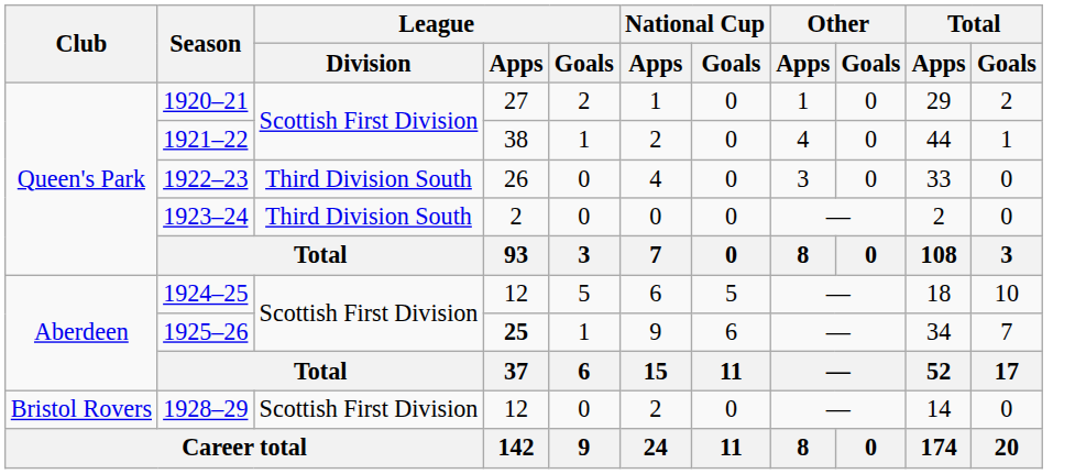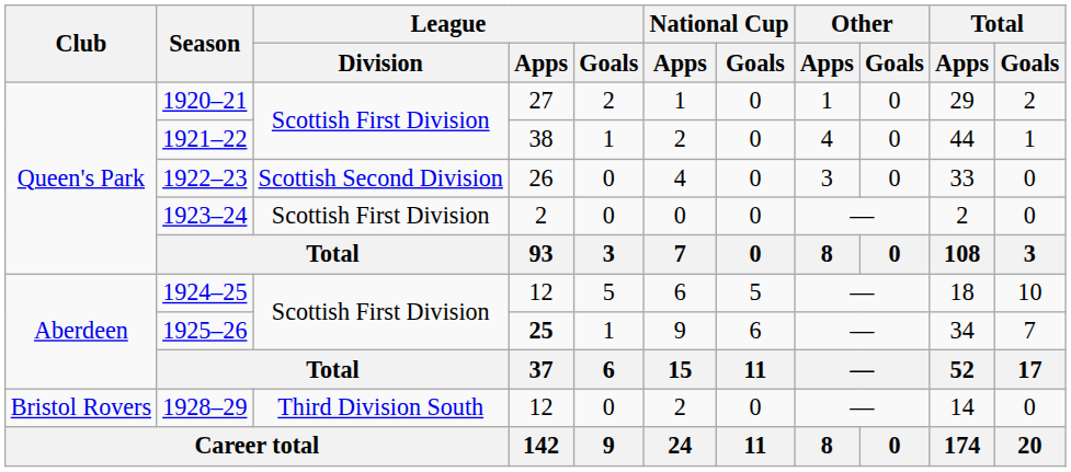 <table class="wikitable" style="text-align: center;">
 <tr>
 <th rowspan="2">Club</th>
 <th rowspan="2">Season</th>
 <th colspan="3">League</th>
 <th colspan="2">National Cup</th>
 <th colspan="2">Other</th>
 <th colspan="2">Total</th>
 </tr>
 <tr>
 <th>Division</th>
 <th>Apps</th>
 <th>Goals</th>
 <th>Apps</th>
 <th>Goals</th>
 <th>Apps</th>
 <th>Goals</th>
 <th>Apps</th>
 <th>Goals</th>
 </tr>
 <tr>
 <td rowspan="5"><a href='#'>Queen's Park</a></td>
 <td><a href='#'>1920–21</a></td>
 <td rowspan="2"><a href='#'>Scottish First Division</a></td>
 <td>27</td>
 <td>2</td>
 <td>1</td>
 <td>0</td>
 <td>1</td>
 <td>0</td>
 <td>29</td>
 <td>2</td>
 </tr>
 <tr>
 <td><a href='#'>1921–22</a></td>
 <td>38</td>
 <td>1</td>
 <td>2</td>
 <td>0</td>
 <td>4</td>
 <td>0</td>
 <td>44</td>
 <td>1</td>
 </tr>
 <tr>
 <td><a href='#'>1922–23</a></td>
-<td><a href='#'>Third Division South</a></td>
+<td><a href='#'>Scottish Second Division</a></td>
 <td>26</td>
 <td>0</td>
 <td>4</td>
 <td>0</td>
 <td>3</td>
 <td>0</td>
 <td>33</td>
 <td>0</td>
 </tr>
 <tr>
 <td><a href='#'>1923–24</a></td>
-<td><a href='#'>Third Division South</a></td>
+<td>Scottish First Division</td>
 <td>2</td>
 <td>0</td>
 <td>0</td>
 <td>0</td>
 <td colspan="2">—</td>
 <td>2</td>
 <td>0</td>
 </tr>
 <tr>
 <th colspan="2">Total</th>
 <th>93</th>
 <th>3</th>
 <th>7</th>
 <th>0</th>
 <th>8</th>
 <th>0</th>
 <th>108</th>
 <th>3</th>
 </tr>
 <tr>
 <td rowspan="3"><a href='#'>Aberdeen</a></td>
 <td><a href='#'>1924–25</a></td>
 <td rowspan="2">Scottish First Division</td>
 <td>12</td>
 <td>5</td>
 <td>6</td>
 <td>5</td>
 <td colspan="2">—</td>
 <td>18</td>
 <td>10</td>
 </tr>
 <tr>
 <td><a href='#'>1925–26</a></td>
 <td><strong>25</strong></td>
 <td>1</td>
 <td>9</td>
 <td>6</td>
 <td colspan="2">—</td>
 <td>34</td>
 <td>7</td>
 </tr>
 <tr>
 <th colspan="2">Total</th>
 <th>37</th>
 <th>6</th>
 <th>15</th>
 <th>11</th>
 <th colspan="2">—</th>
 <th>52</th>
 <th>17</th>
 </tr>
 <tr>
 <td><a href='#'>Bristol Rovers</a></td>
 <td><a href='#'>1928–29</a></td>
-<td>Scottish First Division</td>
+<td><a href='#'>Third Division South</a></td>
 <td>12</td>
 <td>0</td>
 <td>2</td>
 <td>0</td>
 <td colspan="2">—</td>
 <td>14</td>
 <td>0</td>
 </tr>
 <tr>
 <th colspan="3">Career total</th>
 <th>142</th>
 <th>9</th>
 <th>24</th>
 <th>11</th>
 <th>8</th>
 <th>0</th>
 <th>174</th>
 <th>20</th>
 </tr>
 </table>
